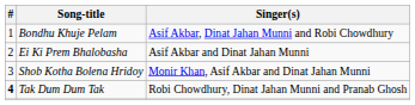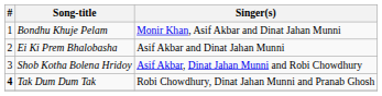 <table class="wikitable" style="font-size:95%;">
 <tr>
 <th>#</th>
 <th>Song-title</th>
 <th>Singer(s)</th>
 </tr>
 <tr>
 <td>1</td>
 <td><em>Bondhu Khuje Pelam</em></td>
-<td><a href='#'>Asif Akbar</a>, <a href='#'>Dinat Jahan Munni</a> and Robi Chowdhury</td>
+<td><a href='#'>Monir Khan</a>, Asif Akbar and Dinat Jahan Munni</td>
 </tr>
 <tr>
 <td>2</td>
 <td><em>Ei Ki Prem Bhalobasha</em></td>
 <td>Asif Akbar and Dinat Jahan Munni</td>
 </tr>
 <tr>
 <td>3</td>
 <td><em>Shob Kotha Bolena Hridoy</em></td>
-<td><a href='#'>Monir Khan</a>, Asif Akbar and Dinat Jahan Munni</td>
+<td><a href='#'>Asif Akbar</a>, <a href='#'>Dinat Jahan Munni</a> and Robi Chowdhury</td>
 </tr>
 <tr>
 <td><strong>4</strong></td>
 <td><em>Tak Dum Dum Tak</em></td>
 <td>Robi Chowdhury, Dinat Jahan Munni and Pranab Ghosh</td>
 </tr>
 <tr>
 </tr>
 </table>
